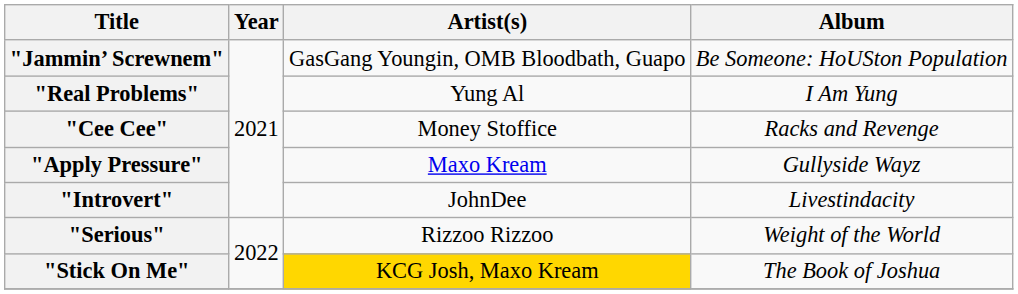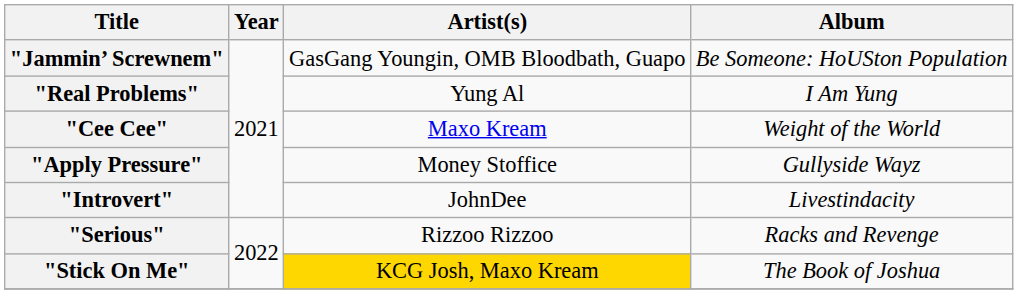 <table class="wikitable plainrowheaders" style="text-align:center;">
 <tr>
 <th scope="col">Title</th>
 <th scope="col">Year</th>
 <th scope="col">Artist(s)</th>
 <th scope="col">Album</th>
 </tr>
 <tr>
 <th scope="row">"Jammin’ Screwnem"</th>
 <td rowspan="5">2021</td>
 <td>GasGang Youngin, OMB Bloodbath, Guapo</td>
 <td><em>Be Someone: HoUSton Population</em></td>
 </tr>
 <tr>
 <th scope="row">"Real Problems"</th>
 <td>Yung Al</td>
 <td><em>I Am Yung</em></td>
 </tr>
 <tr>
 <th scope="row">"Cee Cee"</th>
-<td>Money Stoffice</td>
-<td><em>Racks and Revenge</em></td>
+<td><a href='#'>Maxo Kream</a></td>
+<td><em>Weight of the World</em></td>
 </tr>
 <tr>
 <th scope="row">"Apply Pressure"</th>
-<td><a href='#'>Maxo Kream</a></td>
+<td>Money Stoffice</td>
 <td><em>Gullyside Wayz</em></td>
 </tr>
 <tr>
 <th scope="row">"Introvert"</th>
 <td>JohnDee</td>
 <td><em>Livestindacity</em></td>
 </tr>
 <tr>
 <th scope="row">"Serious"</th>
 <td rowspan="2">2022</td>
 <td>Rizzoo Rizzoo</td>
-<td><em>Weight of the World</em></td>
+<td><em>Racks and Revenge</em></td>
 </tr>
 <tr>
 <th scope="row">"Stick On Me"</th>
 <td style="background: gold;">KCG Josh, Maxo Kream</td>
 <td><em>The Book of Joshua</em></td>
 </tr>
 <tr>
 </tr>
 </table>
